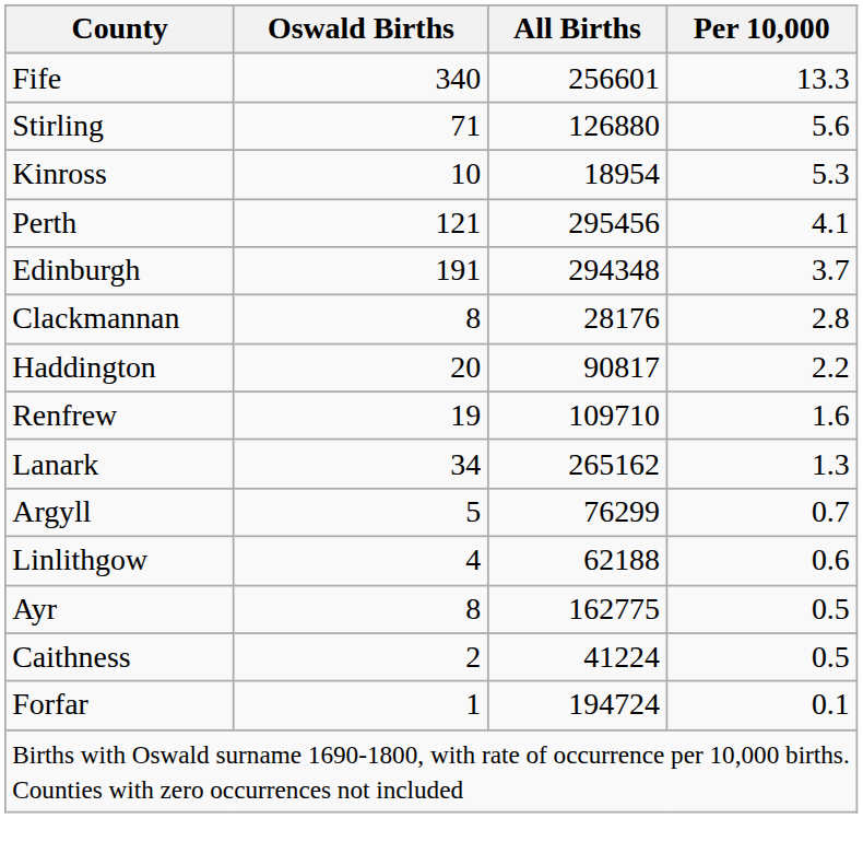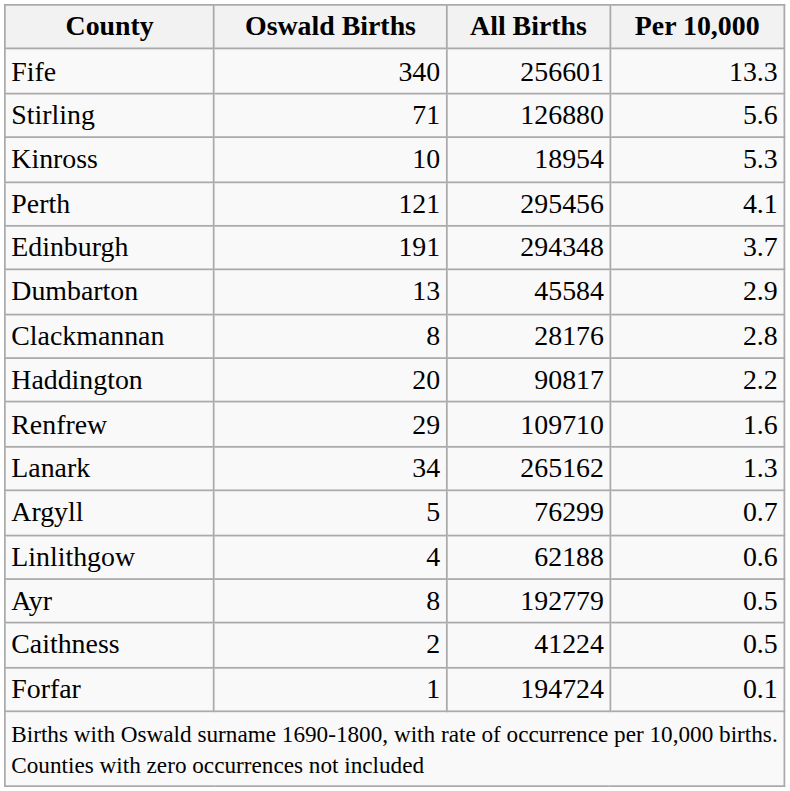 <table class="wikitable">
 <tr bgcolor="D0D8DD">
 <th>County</th>
 <th>Oswald Births</th>
 <th>All Births</th>
 <th>Per 10,000</th>
 </tr>
 <tr>
 <td>Fife</td>
 <td style="text-align: right;">340</td>
 <td style="text-align: right;">256601</td>
 <td style="text-align: right;">13.3</td>
 </tr>
 <tr>
 <td>Stirling</td>
 <td style="text-align: right;">71</td>
 <td style="text-align: right;">126880</td>
 <td style="text-align: right;">5.6</td>
 </tr>
 <tr>
 <td>Kinross</td>
 <td style="text-align: right;">10</td>
 <td style="text-align: right;">18954</td>
 <td style="text-align: right;">5.3</td>
 </tr>
 <tr>
 <td>Perth</td>
 <td style="text-align: right;">121</td>
 <td style="text-align: right;">295456</td>
 <td style="text-align: right;">4.1</td>
 </tr>
 <tr>
 <td>Edinburgh</td>
 <td style="text-align: right;">191</td>
 <td style="text-align: right;">294348</td>
 <td style="text-align: right;">3.7</td>
 </tr>
 <tr>
+<td>Dumbarton</td>
+<td style="text-align: right;">13</td>
+<td style="text-align: right;">45584</td>
+<td style="text-align: right;">2.9</td>
+</tr>
+<tr>
 <td>Clackmannan</td>
 <td style="text-align: right;">8</td>
 <td style="text-align: right;">28176</td>
 <td style="text-align: right;">2.8</td>
 </tr>
 <tr>
 <td>Haddington</td>
 <td style="text-align: right;">20</td>
 <td style="text-align: right;">90817</td>
 <td style="text-align: right;">2.2</td>
 </tr>
 <tr>
 <td>Renfrew</td>
-<td style="text-align: right;">19</td>
+<td style="text-align: right;">29</td>
 <td style="text-align: right;">109710</td>
 <td style="text-align: right;">1.6</td>
 </tr>
 <tr>
 <td>Lanark</td>
 <td style="text-align: right;">34</td>
 <td style="text-align: right;">265162</td>
 <td style="text-align: right;">1.3</td>
 </tr>
 <tr>
 <td>Argyll</td>
 <td style="text-align: right;">5</td>
 <td style="text-align: right;">76299</td>
 <td style="text-align: right;">0.7</td>
 </tr>
 <tr>
 <td>Linlithgow</td>
 <td style="text-align: right;">4</td>
 <td style="text-align: right;">62188</td>
 <td style="text-align: right;">0.6</td>
 </tr>
 <tr>
 <td>Ayr</td>
 <td style="text-align: right;">8</td>
-<td style="text-align: right;">162775</td>
+<td style="text-align: right;">192779</td>
 <td style="text-align: right;">0.5</td>
 </tr>
 <tr>
 <td>Caithness</td>
 <td style="text-align: right;">2</td>
 <td style="text-align: right;">41224</td>
 <td style="text-align: right;">0.5</td>
 </tr>
 <tr>
 <td>Forfar</td>
 <td style="text-align: right;">1</td>
 <td style="text-align: right;">194724</td>
 <td style="text-align: right;">0.1</td>
 </tr>
 <tr>
 <td colspan=4><small>Births with Oswald surname 1690-1800, with rate of occurrence per 10,000 births.<br>Counties with zero occurrences not included</small></td>
 </tr>
 </table>
